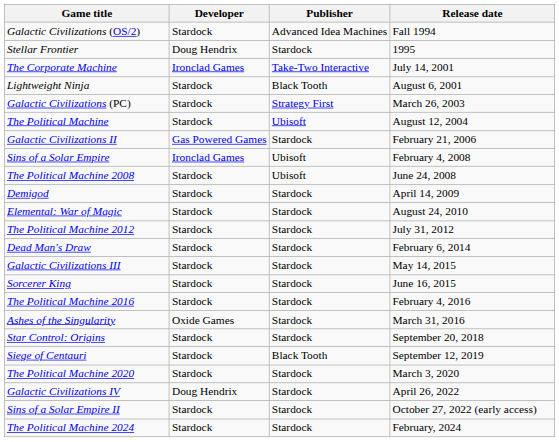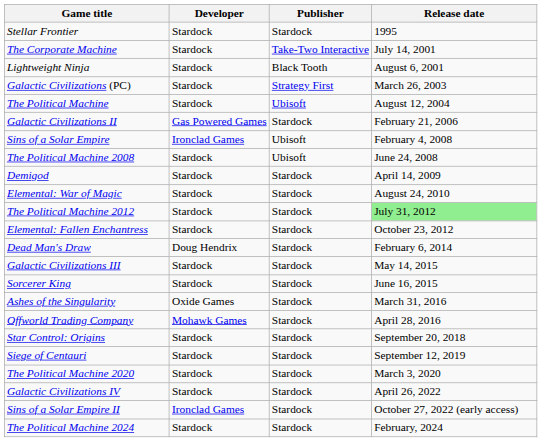 <table class="wikitable sortable">
 <tr>
 <th scope="col" style="width: 225px;">Game title</th>
 <th>Developer</th>
 <th>Publisher</th>
 <th scope="col" style="width: 225px;">Release date</th>
 </tr>
 <tr>
-<td><em>Galactic Civilizations</em> (<a href='#'>OS/2</a>)</td>
+<td><em>Stellar Frontier</em></td>
 <td>Stardock</td>
-<td>Advanced Idea Machines</td>
-<td>Fall 1994</td>
-</tr>
-<tr>
-<td><em>Stellar Frontier</em></td>
-<td>Doug Hendrix</td>
 <td>Stardock</td>
 <td>1995</td>
 </tr>
 <tr>
 <td><em><a href='#'>The Corporate Machine</a></em></td>
-<td><a href='#'>Ironclad Games</a></td>
+<td>Stardock</td>
 <td><a href='#'>Take-Two Interactive</a></td>
 <td>July 14, 2001</td>
 </tr>
 <tr>
 <td><em>Lightweight Ninja</em></td>
 <td>Stardock</td>
 <td>Black Tooth</td>
 <td>August 6, 2001</td>
 </tr>
 <tr>
 <td><em><a href='#'>Galactic Civilizations</a></em> (PC)</td>
 <td>Stardock</td>
 <td><a href='#'>Strategy First</a></td>
 <td>March 26, 2003</td>
 </tr>
 <tr>
 <td><em><a href='#'>The Political Machine</a></em></td>
 <td>Stardock</td>
 <td><a href='#'>Ubisoft</a></td>
 <td>August 12, 2004</td>
 </tr>
 <tr>
 <td><em><a href='#'>Galactic Civilizations II</a></em></td>
 <td><a href='#'>Gas Powered Games</a></td>
 <td>Stardock</td>
 <td>February 21, 2006</td>
 </tr>
 <tr>
 <td><em><a href='#'>Sins of a Solar Empire</a></em></td>
 <td><a href='#'>Ironclad Games</a></td>
 <td>Ubisoft</td>
 <td>February 4, 2008</td>
 </tr>
 <tr>
 <td><em><a href='#'>The Political Machine 2008</a></em></td>
 <td>Stardock</td>
 <td>Ubisoft</td>
 <td>June 24, 2008</td>
 </tr>
 <tr>
 <td><em><a href='#'>Demigod</a></em></td>
 <td>Stardock</td>
 <td>Stardock</td>
 <td>April 14, 2009</td>
 </tr>
 <tr>
 <td><em><a href='#'>Elemental: War of Magic</a></em></td>
 <td>Stardock</td>
 <td>Stardock</td>
 <td>August 24, 2010</td>
 </tr>
 <tr>
 <td><em><a href='#'>The Political Machine 2012</a></em></td>
 <td>Stardock</td>
 <td>Stardock</td>
-<td>July 31, 2012</td>
+<td style="background: lightgreen;">July 31, 2012</td>
+</tr>
+<tr>
+<td><em><a href='#'>Elemental: Fallen Enchantress</a></em></td>
+<td>Stardock</td>
+<td>Stardock</td>
+<td>October 23, 2012</td>
 </tr>
 <tr>
 <td><em><a href='#'>Dead Man's Draw</a></em></td>
-<td>Stardock</td>
+<td>Doug Hendrix</td>
 <td>Stardock</td>
 <td>February 6, 2014</td>
 </tr>
 <tr>
 <td><em><a href='#'>Galactic Civilizations III</a></em></td>
 <td>Stardock</td>
 <td>Stardock</td>
 <td>May 14, 2015</td>
 </tr>
 <tr>
 <td><em><a href='#'>Sorcerer King</a></em></td>
 <td>Stardock</td>
 <td>Stardock</td>
 <td>June 16, 2015</td>
 </tr>
 <tr>
-<td><em><a href='#'>The Political Machine 2016</a></em></td>
-<td>Stardock</td>
-<td>Stardock</td>
-<td>February 4, 2016</td>
-</tr>
-<tr>
 <td><em><a href='#'>Ashes of the Singularity</a></em></td>
 <td>Oxide Games</td>
 <td>Stardock</td>
 <td>March 31, 2016</td>
+</tr>
+<tr>
+<td><em><a href='#'>Offworld Trading Company</a></em></td>
+<td><a href='#'>Mohawk Games</a></td>
+<td>Stardock</td>
+<td>April 28, 2016</td>
 </tr>
 <tr>
 <td><em><a href='#'>Star Control: Origins</a></em></td>
 <td>Stardock</td>
 <td>Stardock</td>
 <td>September 20, 2018</td>
 </tr>
 <tr>
 <td><em><a href='#'>Siege of Centauri</a></em></td>
 <td>Stardock</td>
-<td>Black Tooth</td>
+<td>Stardock</td>
 <td>September 12, 2019</td>
 </tr>
 <tr>
 <td><em><a href='#'>The Political Machine 2020</a></em></td>
 <td>Stardock</td>
 <td>Stardock</td>
 <td>March 3, 2020</td>
 </tr>
 <tr>
 <td><em><a href='#'>Galactic Civilizations IV</a></em></td>
-<td>Doug Hendrix</td>
+<td>Stardock</td>
 <td>Stardock</td>
 <td>April 26, 2022</td>
 </tr>
 <tr>
 <td><em><a href='#'>Sins of a Solar Empire II</a></em></td>
-<td>Stardock</td>
+<td><a href='#'>Ironclad Games</a></td>
 <td>Stardock</td>
 <td>October 27, 2022 (early access)</td>
 </tr>
 <tr>
 <td><em><a href='#'>The Political Machine 2024</a></em></td>
 <td>Stardock</td>
 <td>Stardock</td>
 <td>February, 2024</td>
 </tr>
 </table>
